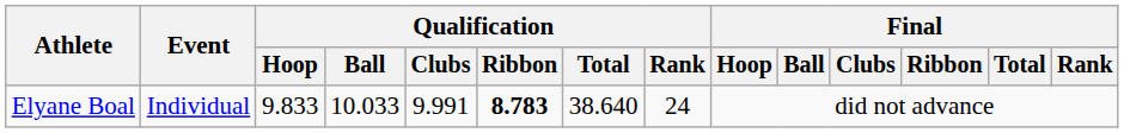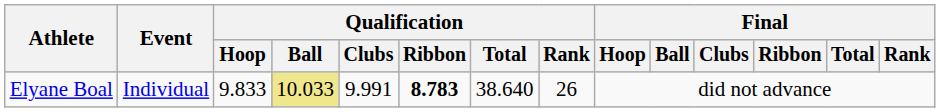 <table class=wikitable style="font-size:90%">
 <tr>
 <th rowspan=2>Athlete</th>
 <th rowspan=2>Event</th>
 <th colspan=6>Qualification</th>
 <th colspan=6>Final</th>
 </tr>
 <tr style="font-size:95%">
 <th>Hoop</th>
 <th>Ball</th>
 <th>Clubs</th>
 <th>Ribbon</th>
 <th>Total</th>
 <th>Rank</th>
 <th>Hoop</th>
 <th>Ball</th>
 <th>Clubs</th>
 <th>Ribbon</th>
 <th>Total</th>
 <th>Rank</th>
 </tr>
 <tr align=center>
 <td align=left><a href='#'>Elyane Boal</a></td>
 <td align=left><a href='#'>Individual</a></td>
 <td>9.833</td>
-<td>10.033</td>
+<td style="background: khaki;">10.033</td>
 <td>9.991</td>
 <td><strong>8.783</strong></td>
 <td>38.640</td>
-<td>24</td>
+<td>26</td>
 <td colspan=6>did not advance</td>
 </tr>
 </table>
